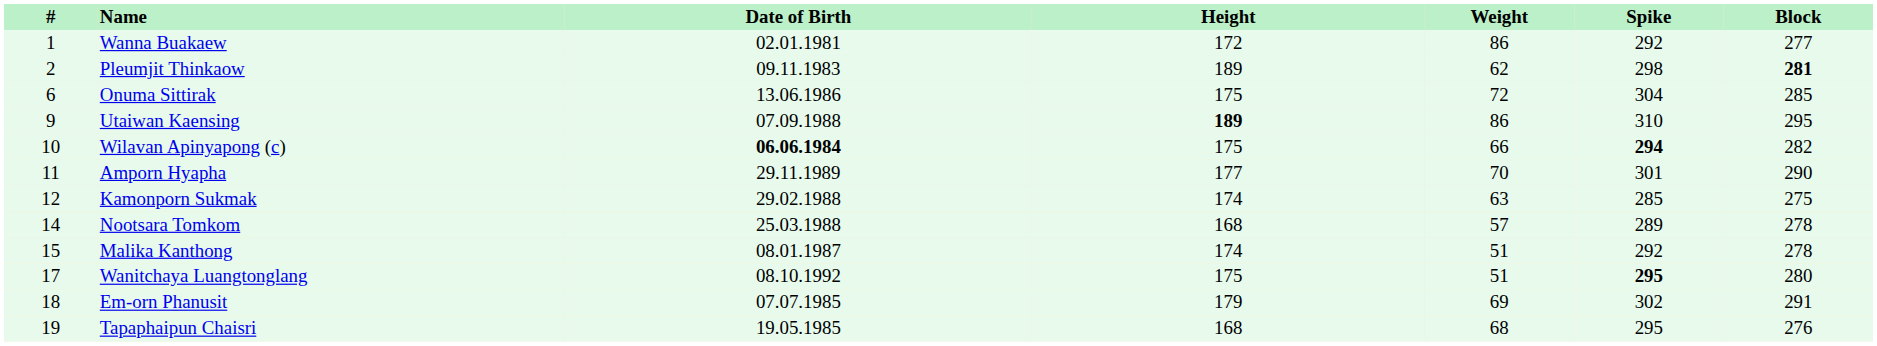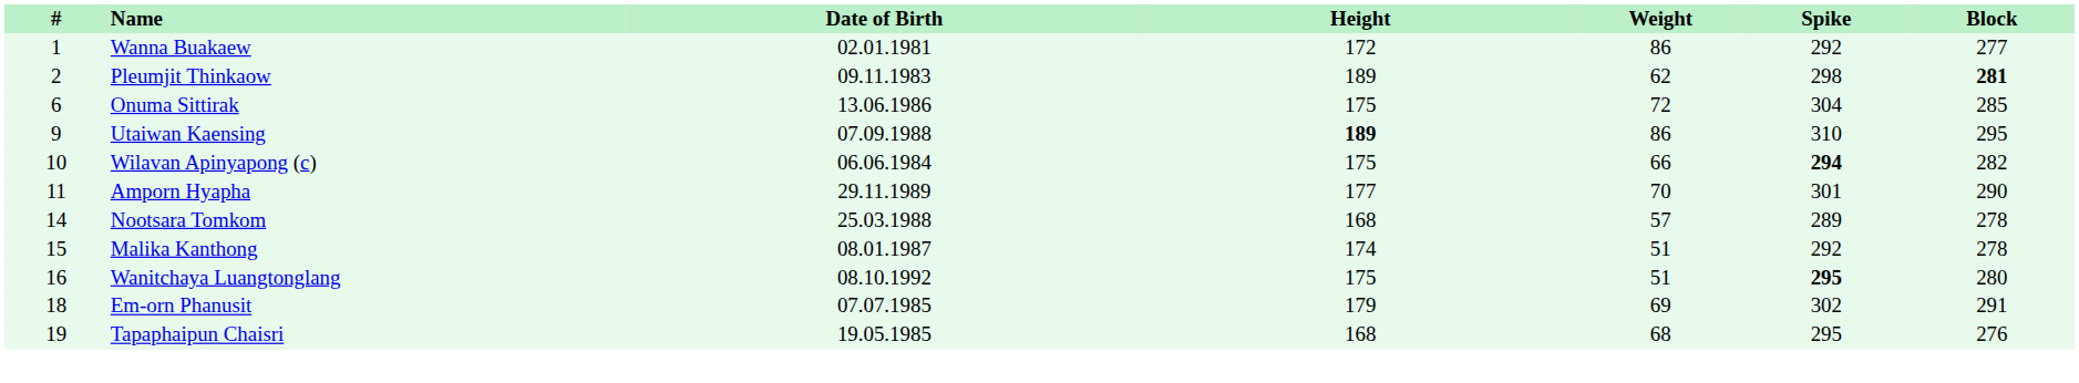 <table border=0 cellpadding=2 cellspacing=0 |- bgcolor=#FFECCE style="text-align:center;" width=100%>
 <tr bgcolor=#BBF0C9>
 <th width=5%>#</th>
 <th width=25% align=left>Name</th>
 <th width=25%>Date of Birth</th>
 <th width=21%>Height</th>
 <th width=8%>Weight</th>
 <th width=8%>Spike</th>
 <th width=8%>Block</th>
 </tr>
 <tr bgcolor=#E7FAEC>
 <td>1</td>
 <td align=left><a href='#'>Wanna Buakaew</a></td>
 <td>02.01.1981</td>
 <td>172</td>
 <td>86</td>
 <td>292</td>
 <td>277</td>
 </tr>
 <tr bgcolor=#E7FAEC>
 <td>2</td>
 <td align=left><a href='#'>Pleumjit Thinkaow</a></td>
 <td>09.11.1983</td>
 <td>189</td>
 <td>62</td>
 <td>298</td>
 <td><strong>281</strong></td>
 </tr>
 <tr bgcolor=#E7FAEC>
 <td>6</td>
 <td align=left><a href='#'>Onuma Sittirak</a></td>
 <td>13.06.1986</td>
 <td>175</td>
 <td>72</td>
 <td>304</td>
 <td>285</td>
 </tr>
 <tr bgcolor=#E7FAEC>
 <td>9</td>
 <td align=left><a href='#'>Utaiwan Kaensing</a></td>
 <td>07.09.1988</td>
 <td><strong>189</strong></td>
 <td>86</td>
 <td>310</td>
 <td>295</td>
 </tr>
 <tr bgcolor=#E7FAEC>
 <td>10</td>
 <td align=left><a href='#'>Wilavan Apinyapong</a> (<a href='#'>c</a>)</td>
-<td><strong>06.06.1984</strong></td>
+<td>06.06.1984</td>
 <td>175</td>
 <td>66</td>
 <td><strong>294</strong></td>
 <td>282</td>
 </tr>
 <tr bgcolor=#E7FAEC>
 <td>11</td>
 <td align=left><a href='#'>Amporn Hyapha</a></td>
 <td>29.11.1989</td>
 <td>177</td>
 <td>70</td>
 <td>301</td>
 <td>290</td>
-</tr>
-<tr bgcolor=#E7FAEC>
-<td>12</td>
-<td align=left><a href='#'>Kamonporn Sukmak</a></td>
-<td>29.02.1988</td>
-<td>174</td>
-<td>63</td>
-<td>285</td>
-<td>275</td>
 </tr>
 <tr bgcolor=#E7FAEC>
 <td>14</td>
 <td align=left><a href='#'>Nootsara Tomkom</a></td>
 <td>25.03.1988</td>
 <td>168</td>
 <td>57</td>
 <td>289</td>
 <td>278</td>
 </tr>
 <tr bgcolor=#E7FAEC>
 <td>15</td>
 <td align=left><a href='#'>Malika Kanthong</a></td>
 <td>08.01.1987</td>
 <td>174</td>
 <td>51</td>
 <td>292</td>
 <td>278</td>
 </tr>
 <tr bgcolor=#E7FAEC>
-<td>17</td>
+<td>16</td>
 <td align=left><a href='#'>Wanitchaya Luangtonglang</a></td>
 <td>08.10.1992</td>
 <td>175</td>
 <td>51</td>
 <td><strong>295</strong></td>
 <td>280</td>
 </tr>
 <tr bgcolor=#E7FAEC>
 <td>18</td>
 <td align=left><a href='#'>Em-orn Phanusit</a></td>
 <td>07.07.1985</td>
 <td>179</td>
 <td>69</td>
 <td>302</td>
 <td>291</td>
 </tr>
 <tr bgcolor=#E7FAEC>
 <td>19</td>
 <td align=left><a href='#'>Tapaphaipun Chaisri</a></td>
 <td>19.05.1985</td>
 <td>168</td>
 <td>68</td>
 <td>295</td>
 <td>276</td>
 </tr>
 <tr>
 </tr>
 </table>
